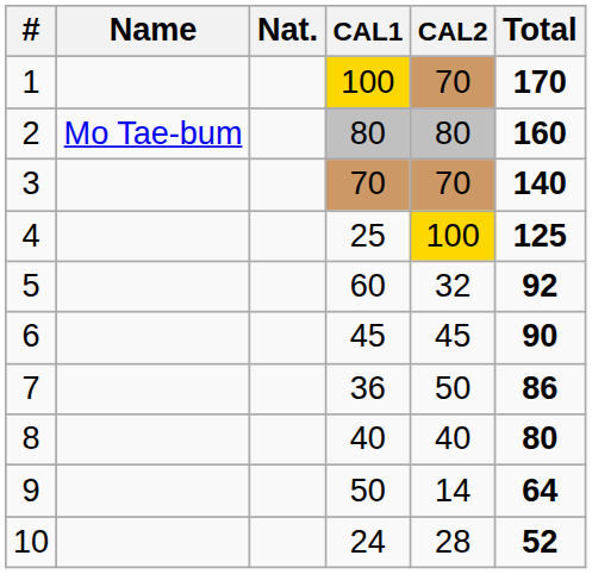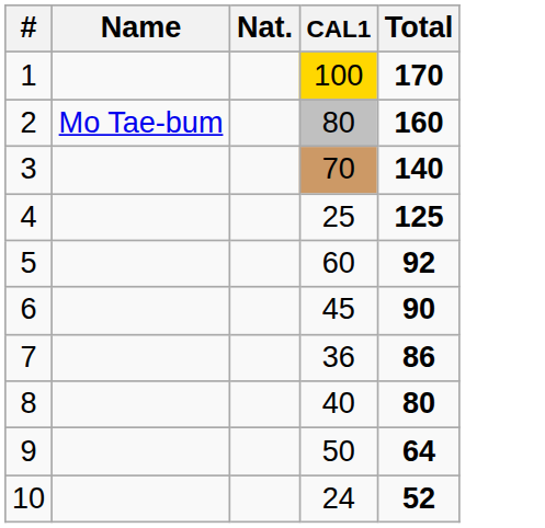 <table class="wikitable sortable" style="text-align:center;">
 <tr>
 <th>#</th>
 <th>Name</th>
 <th>Nat.</th>
 <th><small>CAL1</small></th>
-<th><small>CAL2</small></th>
 <th>Total</th>
 </tr>
 <tr>
 <td>1</td>
 <td align=left></td>
 <td></td>
 <td bgcolor=gold>100</td>
-<td bgcolor=cc9966>70</td>
 <td><strong>170</strong></td>
 </tr>
 <tr>
 <td>2</td>
 <td align=left><a href='#'>Mo Tae-bum</a></td>
 <td></td>
-<td bgcolor=silver>80</td>
 <td bgcolor=silver>80</td>
 <td><strong>160</strong></td>
 </tr>
 <tr>
 <td>3</td>
 <td align=left></td>
 <td></td>
 <td bgcolor=cc9966>70</td>
-<td bgcolor=cc9966>70</td>
 <td><strong>140</strong></td>
 </tr>
 <tr>
 <td>4</td>
 <td align=left></td>
 <td></td>
 <td>25</td>
-<td bgcolor=gold>100</td>
 <td><strong>125</strong></td>
 </tr>
 <tr>
 <td>5</td>
 <td align=left></td>
 <td></td>
 <td>60</td>
-<td>32</td>
 <td><strong>92</strong></td>
 </tr>
 <tr>
 <td>6</td>
 <td align=left></td>
 <td></td>
-<td>45</td>
 <td>45</td>
 <td><strong>90</strong></td>
 </tr>
 <tr>
 <td>7</td>
 <td align=left></td>
 <td></td>
 <td>36</td>
-<td>50</td>
 <td><strong>86</strong></td>
 </tr>
 <tr>
 <td>8</td>
 <td align=left></td>
 <td></td>
-<td>40</td>
 <td>40</td>
 <td><strong>80</strong></td>
 </tr>
 <tr>
 <td>9</td>
 <td align=left></td>
 <td></td>
 <td>50</td>
-<td>14</td>
 <td><strong>64</strong></td>
 </tr>
 <tr>
 <td>10</td>
 <td align=left></td>
 <td></td>
 <td>24</td>
-<td>28</td>
 <td><strong>52</strong></td>
 </tr>
 </table>
